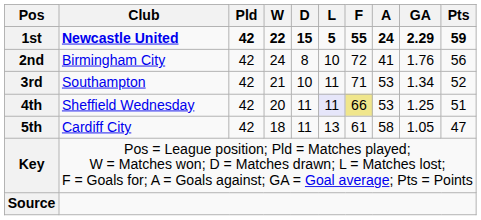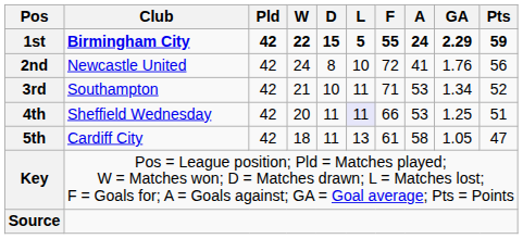 <table class="wikitable" style="text-align:center">
 <tr>
 <th scope="col">Pos</th>
 <th scope="col">Club</th>
 <th scope="col">Pld</th>
 <th scope="col">W</th>
 <th scope="col">D</th>
 <th scope="col">L</th>
 <th scope="col">F</th>
 <th scope="col">A</th>
 <th scope="col">GA</th>
 <th scope="col">Pts</th>
 </tr>
 <tr style="font-weight:bold">
 <th scope="row">1st</th>
-<td align="left"><a href='#'>Newcastle United</a></td>
+<td align="left"><a href='#'>Birmingham City</a></td>
 <td>42</td>
 <td>22</td>
 <td>15</td>
 <td>5</td>
 <td>55</td>
 <td>24</td>
 <td>2.29</td>
 <td>59</td>
 </tr>
 <tr>
 <th scope="row">2nd</th>
-<td align="left"><a href='#'>Birmingham City</a></td>
+<td align="left"><a href='#'>Newcastle United</a></td>
 <td>42</td>
 <td>24</td>
 <td>8</td>
 <td>10</td>
 <td>72</td>
 <td>41</td>
 <td>1.76</td>
 <td>56</td>
 </tr>
 <tr>
 <th scope="row">3rd</th>
 <td align="left"><a href='#'>Southampton</a></td>
 <td>42</td>
 <td>21</td>
 <td>10</td>
 <td>11</td>
 <td>71</td>
 <td>53</td>
 <td>1.34</td>
 <td>52</td>
 </tr>
 <tr>
 <th scope="row">4th</th>
 <td align="left"><a href='#'>Sheffield Wednesday</a></td>
 <td>42</td>
 <td>20</td>
 <td>11</td>
 <td style="background: lavender;">11</td>
-<td style="background: khaki;">66</td>
+<td>66</td>
 <td>53</td>
 <td>1.25</td>
 <td>51</td>
 </tr>
 <tr>
 <th scope="row">5th</th>
 <td align="left"><a href='#'>Cardiff City</a></td>
 <td>42</td>
 <td>18</td>
 <td>11</td>
 <td>13</td>
 <td>61</td>
 <td>58</td>
 <td>1.05</td>
 <td>47</td>
 </tr>
 <tr>
 <th scope="row">Key</th>
 <td colspan="9">Pos = League position; Pld = Matches played;<br>W = Matches won; D = Matches drawn; L = Matches lost;<br>F = Goals for; A = Goals against; GA = <a href='#'>Goal average</a>; Pts = Points</td>
 </tr>
 <tr>
 <th scope="row">Source</th>
 <td colspan="9"></td>
 </tr>
 </table>
